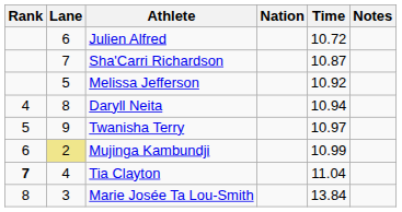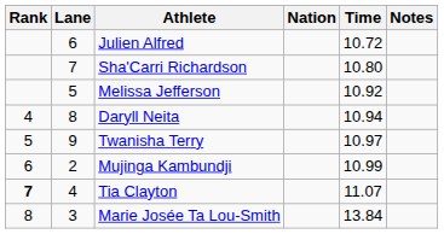 <table class="wikitable sortable" style="text-align:center;">
 <tr>
 <th>Rank</th>
 <th>Lane</th>
 <th>Athlete</th>
 <th>Nation</th>
 <th>Time</th>
 <th>Notes</th>
 </tr>
 <tr>
 <td></td>
 <td>6</td>
 <td align=left><a href='#'>Julien Alfred</a></td>
 <td align=left></td>
 <td>10.72</td>
 <td><a href='#'></a></td>
 </tr>
 <tr>
 <td></td>
 <td>7</td>
 <td align=left><a href='#'>Sha'Carri Richardson</a></td>
 <td align=left></td>
-<td>10.87</td>
+<td>10.80</td>
 <td></td>
 </tr>
 <tr>
 <td></td>
 <td>5</td>
 <td align=left><a href='#'>Melissa Jefferson</a></td>
 <td align=left></td>
 <td>10.92</td>
 <td></td>
 </tr>
 <tr>
 <td>4</td>
 <td>8</td>
 <td align=left><a href='#'>Daryll Neita</a></td>
 <td align=left></td>
 <td>10.94</td>
 <td></td>
 </tr>
 <tr>
 <td>5</td>
 <td>9</td>
 <td align=left><a href='#'>Twanisha Terry</a></td>
 <td align=left></td>
 <td>10.97</td>
 <td></td>
 </tr>
 <tr>
 <td>6</td>
-<td style="background: khaki;">2</td>
+<td>2</td>
 <td align=left><a href='#'>Mujinga Kambundji</a></td>
 <td align=left></td>
 <td>10.99</td>
 <td></td>
 </tr>
 <tr>
 <td><strong>7</strong></td>
 <td>4</td>
 <td align=left><a href='#'>Tia Clayton</a></td>
 <td align=left></td>
-<td>11.04</td>
+<td>11.07</td>
 <td></td>
 </tr>
 <tr>
 <td>8</td>
 <td>3</td>
 <td align=left><a href='#'>Marie Josée Ta Lou-Smith</a></td>
 <td align=left></td>
 <td>13.84</td>
 <td></td>
 </tr>
 </table>
